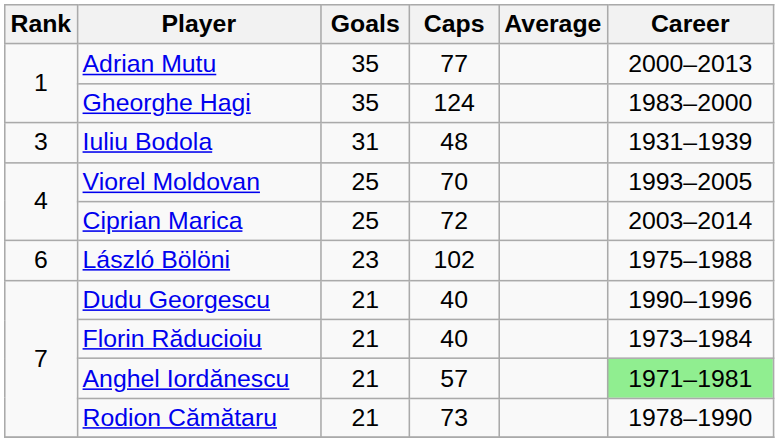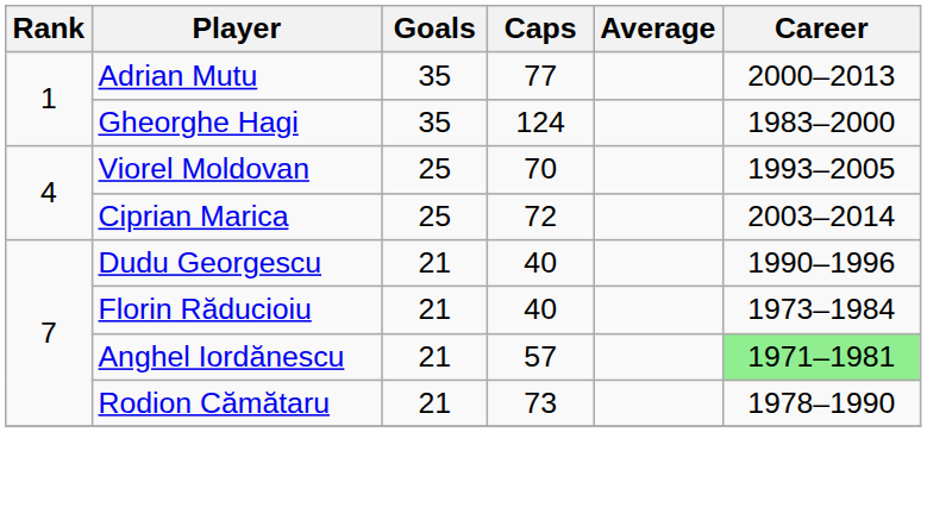 <table class="wikitable sortable" style="text-align:center;">
 <tr>
 <th width="30">Rank</th>
 <th style="width:150px;">Player</th>
 <th width="50">Goals</th>
 <th width="50">Caps</th>
 <th width="50">Average</th>
 <th style="width:100px;">Career</th>
 </tr>
 <tr>
 <td rowspan=2>1</td>
 <td style="text-align:left"><a href='#'>Adrian Mutu</a></td>
 <td>35</td>
 <td>77</td>
 <td></td>
 <td>2000–2013</td>
 </tr>
 <tr>
 <td style="text-align:left"><a href='#'>Gheorghe Hagi</a></td>
 <td>35</td>
 <td>124</td>
 <td></td>
 <td>1983–2000</td>
 </tr>
 <tr>
-<td>3</td>
-<td style="text-align:left"><a href='#'>Iuliu Bodola</a></td>
-<td>31</td>
-<td>48</td>
-<td></td>
-<td>1931–1939</td>
-</tr>
-<tr>
 <td rowspan=2>4</td>
 <td style="text-align:left"><a href='#'>Viorel Moldovan</a></td>
 <td>25</td>
 <td>70</td>
 <td></td>
 <td>1993–2005</td>
 </tr>
 <tr>
 <td style="text-align:left"><a href='#'>Ciprian Marica</a></td>
 <td>25</td>
 <td>72</td>
 <td></td>
 <td>2003–2014</td>
-</tr>
-<tr>
-<td>6</td>
-<td style="text-align:left"><a href='#'>László Bölöni</a></td>
-<td>23</td>
-<td>102</td>
-<td></td>
-<td>1975–1988</td>
 </tr>
 <tr>
 <td rowspan="4">7</td>
 <td style="text-align:left"><a href='#'>Dudu Georgescu</a></td>
 <td>21</td>
 <td>40</td>
 <td></td>
 <td>1990–1996</td>
 </tr>
 <tr>
 <td style="text-align:left"><a href='#'>Florin Răducioiu</a></td>
 <td>21</td>
 <td>40</td>
 <td></td>
 <td>1973–1984</td>
 </tr>
 <tr>
 <td style="text-align:left"><a href='#'>Anghel Iordănescu</a></td>
 <td>21</td>
 <td>57</td>
 <td></td>
 <td style="background: lightgreen;">1971–1981</td>
 </tr>
 <tr>
 <td style="text-align:left"><a href='#'>Rodion Cămătaru</a></td>
 <td>21</td>
 <td>73</td>
 <td></td>
 <td>1978–1990</td>
 </tr>
 <tr>
 </tr>
 </table>
